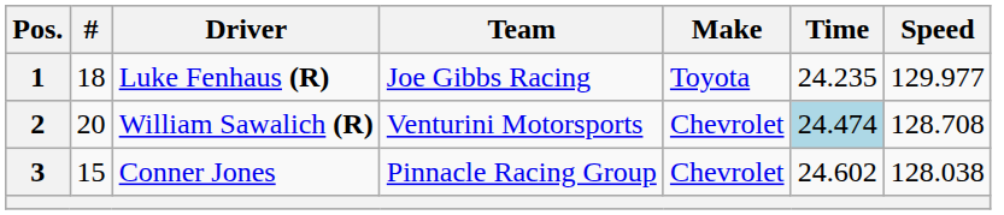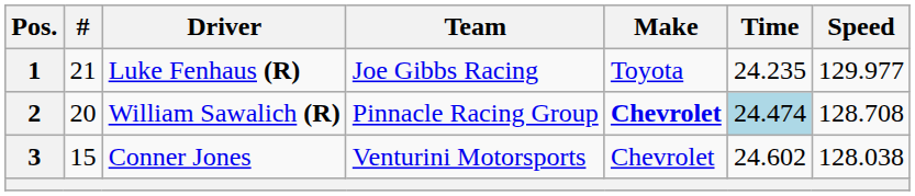 <table class="wikitable" style="font-size:95%">
 <tr>
 <th>Pos.</th>
 <th>#</th>
 <th>Driver</th>
 <th>Team</th>
 <th>Make</th>
 <th>Time</th>
 <th>Speed</th>
 </tr>
 <tr>
 <th>1</th>
-<td>18</td>
+<td>21</td>
 <td><a href='#'>Luke Fenhaus</a> <strong>(R)</strong></td>
 <td><a href='#'>Joe Gibbs Racing</a></td>
 <td><a href='#'>Toyota</a></td>
 <td>24.235</td>
 <td>129.977</td>
 </tr>
 <tr>
 <th>2</th>
 <td>20</td>
 <td><a href='#'>William Sawalich</a> <strong>(R)</strong></td>
-<td><a href='#'>Venturini Motorsports</a></td>
-<td><a href='#'>Chevrolet</a></td>
+<td><a href='#'>Pinnacle Racing Group</a></td>
+<td><strong><a href='#'>Chevrolet</a></strong></td>
 <td style="background: lightblue;">24.474</td>
 <td>128.708</td>
 </tr>
 <tr>
 <th>3</th>
 <td>15</td>
 <td><a href='#'>Conner Jones</a></td>
-<td><a href='#'>Pinnacle Racing Group</a></td>
+<td><a href='#'>Venturini Motorsports</a></td>
 <td><a href='#'>Chevrolet</a></td>
 <td>24.602</td>
 <td>128.038</td>
 </tr>
 <tr>
 <th colspan="7"></th>
 </tr>
 </table>
